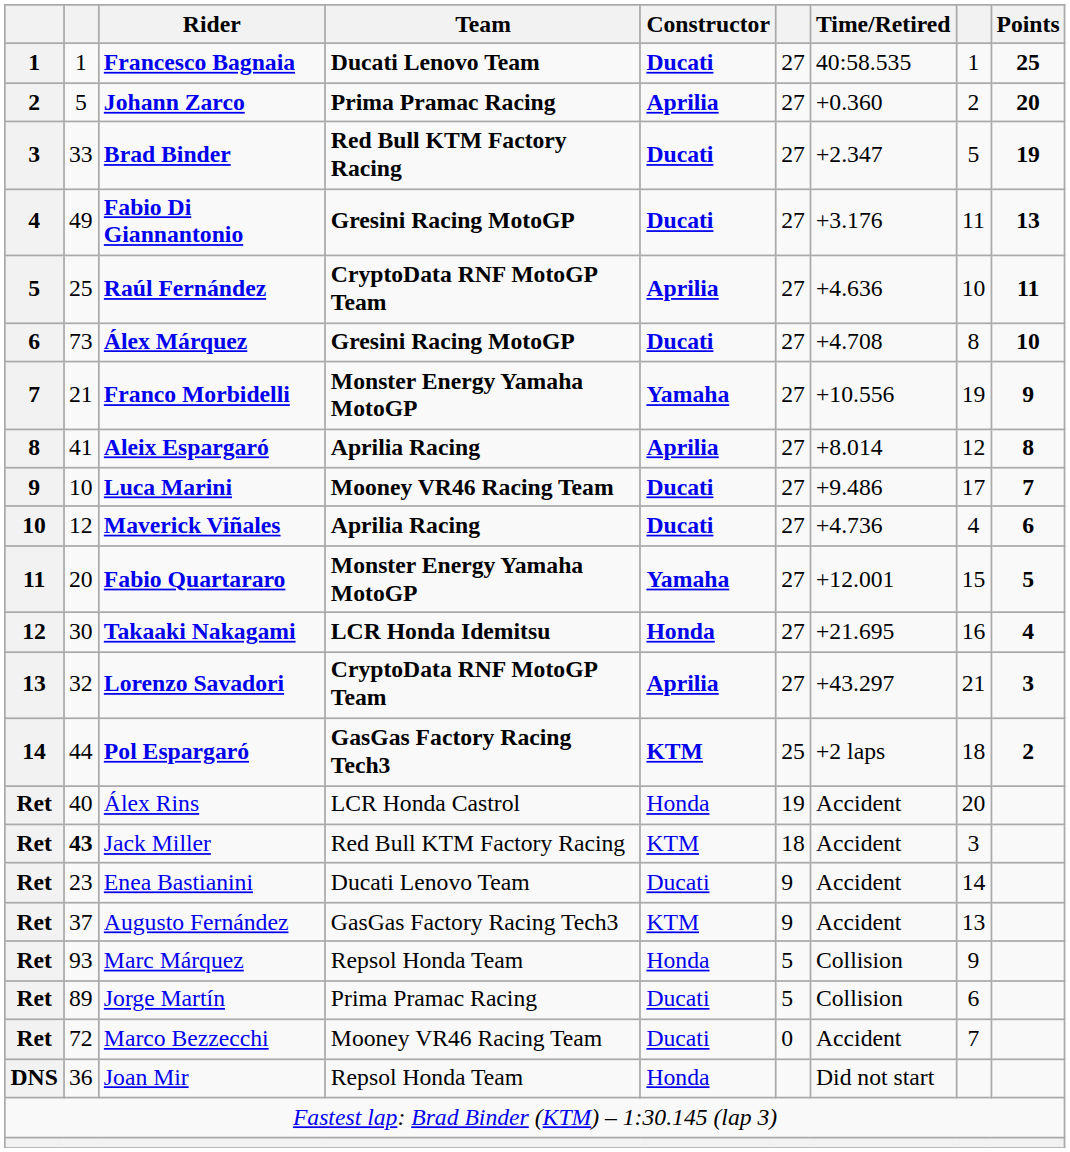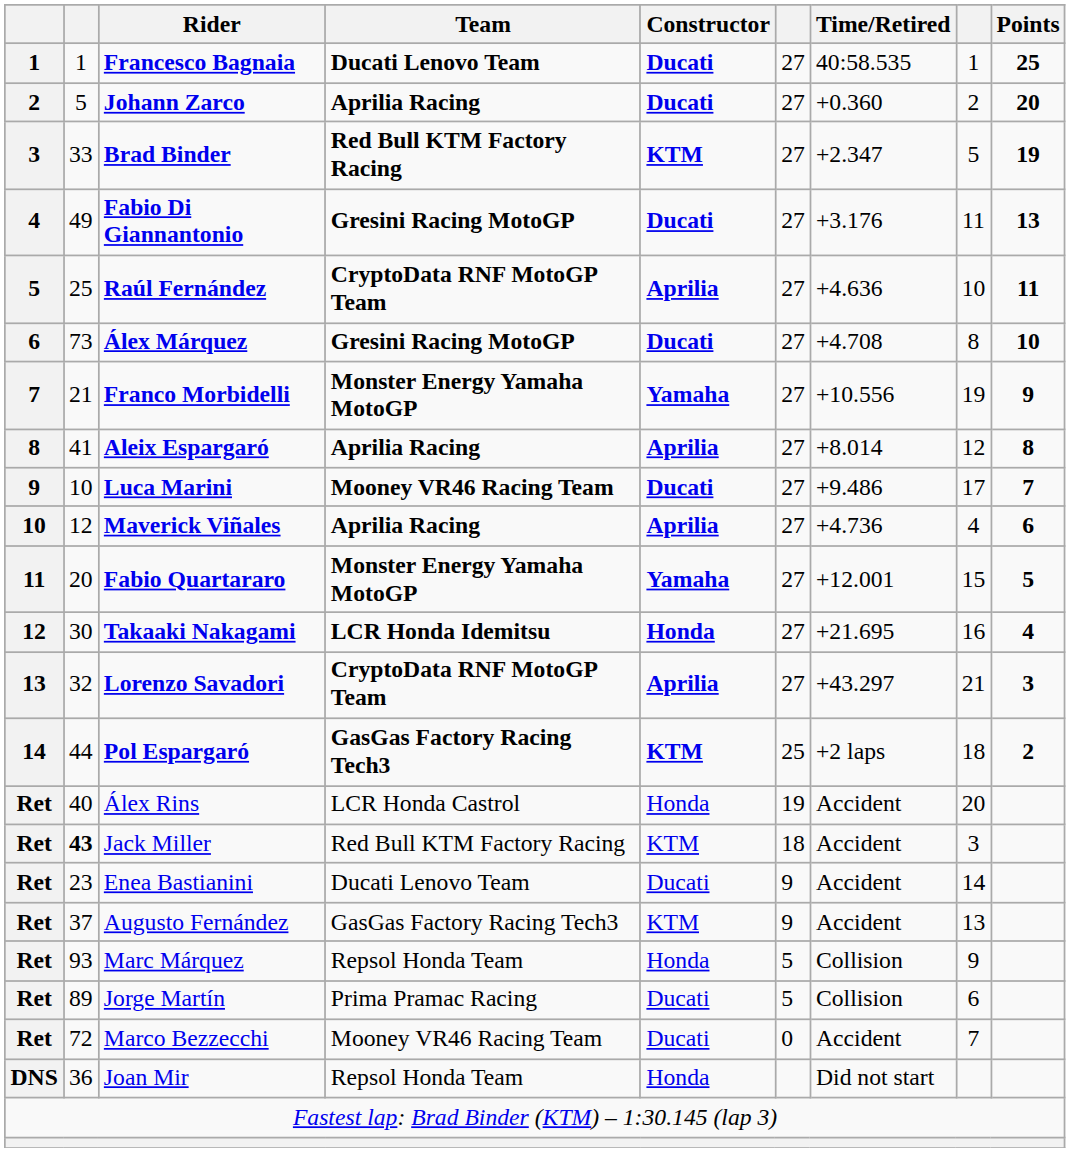 <table class="wikitable sortable" style="font-size: 85%;">
 <tr>
 <th scope="col"></th>
 <th scope="col"></th>
 <th scope="col">Rider</th>
 <th scope="col">Team</th>
 <th scope="col">Constructor</th>
 <th scope="col" class="unsortable"></th>
 <th scope="col" class="unsortable">Time/Retired</th>
 <th scope="col"></th>
 <th scope="col">Points</th>
 </tr>
 <tr>
 <th scope="row">1</th>
 <td align="center">1</td>
 <td data-sort-value="bag"> <strong><a href='#'>Francesco Bagnaia</a></strong></td>
 <td><strong>Ducati Lenovo Team</strong></td>
 <td><strong><a href='#'>Ducati</a></strong></td>
 <td>27</td>
 <td>40:58.535</td>
 <td align="center">1</td>
 <td align="center"><strong>25</strong></td>
 </tr>
 <tr>
 <th scope="row">2</th>
 <td align="center">5</td>
 <td data-sort-value="zar"> <strong><a href='#'>Johann Zarco</a></strong></td>
-<td><strong>Prima Pramac Racing</strong></td>
-<td><strong><a href='#'>Aprilia</a></strong></td>
+<td><strong>Aprilia Racing</strong></td>
+<td><strong><a href='#'>Ducati</a></strong></td>
 <td>27</td>
 <td>+0.360</td>
 <td align="center">2</td>
 <td align="center"><strong>20</strong></td>
 </tr>
 <tr>
 <th scope="row">3</th>
 <td align="center">33</td>
 <td data-sort-value="bin"> <strong><a href='#'>Brad Binder</a></strong></td>
 <td><strong>Red Bull KTM Factory Racing</strong></td>
-<td><strong><a href='#'>Ducati</a></strong></td>
+<td><strong><a href='#'>KTM</a></strong></td>
 <td>27</td>
 <td>+2.347</td>
 <td align="center">5</td>
 <td align="center"><strong>19</strong></td>
 </tr>
 <tr>
 <th scope="row">4</th>
 <td align="center">49</td>
 <td data-sort-value="dig"> <strong><a href='#'>Fabio Di Giannantonio</a></strong></td>
 <td><strong>Gresini Racing MotoGP</strong></td>
 <td><strong><a href='#'>Ducati</a></strong></td>
 <td>27</td>
 <td>+3.176</td>
 <td align="center">11</td>
 <td align="center"><strong>13</strong></td>
 </tr>
 <tr>
 <th scope="row">5</th>
 <td align="center">25</td>
 <td data-sort-value="ferr"> <strong><a href='#'>Raúl Fernández</a></strong></td>
 <td><strong>CryptoData RNF MotoGP Team</strong></td>
 <td><strong><a href='#'>Aprilia</a></strong></td>
 <td>27</td>
 <td>+4.636</td>
 <td align="center">10</td>
 <td align="center"><strong>11</strong></td>
 </tr>
 <tr>
 <th scope="row">6</th>
 <td align="center">73</td>
 <td data-sort-value="marqa"> <strong><a href='#'>Álex Márquez</a></strong></td>
 <td><strong>Gresini Racing MotoGP</strong></td>
 <td><strong><a href='#'>Ducati</a></strong></td>
 <td>27</td>
 <td>+4.708</td>
 <td align="center">8</td>
 <td align="center"><strong>10</strong></td>
 </tr>
 <tr>
 <th scope="row">7</th>
 <td align="center">21</td>
 <td data-sort-value="mor"> <strong><a href='#'>Franco Morbidelli</a></strong></td>
 <td><strong>Monster Energy Yamaha MotoGP</strong></td>
 <td><strong><a href='#'>Yamaha</a></strong></td>
 <td>27</td>
 <td>+10.556</td>
 <td align="center">19</td>
 <td align="center"><strong>9</strong></td>
 </tr>
 <tr>
 <th scope="row">8</th>
 <td align="center">41</td>
 <td data-sort-value="espa"> <strong><a href='#'>Aleix Espargaró</a></strong></td>
 <td><strong>Aprilia Racing</strong></td>
 <td><strong><a href='#'>Aprilia</a></strong></td>
 <td>27</td>
 <td>+8.014</td>
 <td align="center">12</td>
 <td align="center"><strong>8</strong></td>
 </tr>
 <tr>
 <th scope="row">9</th>
 <td align="center">10</td>
 <td data-sort-value="mari"> <strong><a href='#'>Luca Marini</a></strong></td>
 <td><strong>Mooney VR46 Racing Team</strong></td>
 <td><strong><a href='#'>Ducati</a></strong></td>
 <td>27</td>
 <td>+9.486</td>
 <td align="center">17</td>
 <td align="center"><strong>7</strong></td>
 </tr>
 <tr>
 <th scope="row">10</th>
 <td align="center">12</td>
 <td data-sort-value="vin"> <strong><a href='#'>Maverick Viñales</a></strong></td>
 <td><strong>Aprilia Racing</strong></td>
-<td><strong><a href='#'>Ducati</a></strong></td>
+<td><strong><a href='#'>Aprilia</a></strong></td>
 <td>27</td>
 <td>+4.736</td>
 <td align="center">4</td>
 <td align="center"><strong>6</strong></td>
 </tr>
 <tr>
 <th scope="row">11</th>
 <td align="center">20</td>
 <td data-sort-value="qua"> <strong><a href='#'>Fabio Quartararo</a></strong></td>
 <td><strong>Monster Energy Yamaha MotoGP</strong></td>
 <td><strong><a href='#'>Yamaha</a></strong></td>
 <td>27</td>
 <td>+12.001</td>
 <td align="center">15</td>
 <td align="center"><strong>5</strong></td>
 </tr>
 <tr>
 <th scope="row">12</th>
 <td align="center">30</td>
 <td data-sort-value="nak"> <strong><a href='#'>Takaaki Nakagami</a></strong></td>
 <td><strong>LCR Honda Idemitsu</strong></td>
 <td><strong><a href='#'>Honda</a></strong></td>
 <td>27</td>
 <td>+21.695</td>
 <td align="center">16</td>
 <td align="center"><strong>4</strong></td>
 </tr>
 <tr>
 <th scope="row">13</th>
 <td align="center">32</td>
 <td data-sort-value="sav"> <strong><a href='#'>Lorenzo Savadori</a></strong></td>
 <td><strong>CryptoData RNF MotoGP Team</strong></td>
 <td><strong><a href='#'>Aprilia</a></strong></td>
 <td>27</td>
 <td>+43.297</td>
 <td align="center">21</td>
 <td align="center"><strong>3</strong></td>
 </tr>
 <tr>
 <th scope="row">14</th>
 <td align="center">44</td>
 <td data-sort-value="espp"> <strong><a href='#'>Pol Espargaró</a></strong></td>
 <td><strong>GasGas Factory Racing Tech3</strong></td>
 <td><strong><a href='#'>KTM</a></strong></td>
 <td>25</td>
 <td>+2 laps</td>
 <td align="center">18</td>
 <td align="center"><strong>2</strong></td>
 </tr>
 <tr>
 <th scope="row">Ret</th>
 <td align="center">40</td>
 <td data-sort-value="rin"> <a href='#'>Álex Rins</a></td>
 <td>LCR Honda Castrol</td>
 <td><a href='#'>Honda</a></td>
 <td>19</td>
 <td>Accident</td>
 <td align="center">20</td>
 <td align="center"></td>
 </tr>
 <tr>
 <th scope="row">Ret</th>
 <td align="center"><strong>43</strong></td>
 <td data-sort-value="mil"> <a href='#'>Jack Miller</a></td>
 <td>Red Bull KTM Factory Racing</td>
 <td><a href='#'>KTM</a></td>
 <td>18</td>
 <td>Accident</td>
 <td align="center">3</td>
 <td align="center"></td>
 </tr>
 <tr>
 <th scope="row">Ret</th>
 <td align="center">23</td>
 <td data-sort-value="bas"> <a href='#'>Enea Bastianini</a></td>
 <td>Ducati Lenovo Team</td>
 <td><a href='#'>Ducati</a></td>
 <td>9</td>
 <td>Accident</td>
 <td align="center">14</td>
 <td align="center"></td>
 </tr>
 <tr>
 <th scope="row">Ret</th>
 <td align="center">37</td>
 <td data-sort-value="fera"> <a href='#'>Augusto Fernández</a></td>
 <td>GasGas Factory Racing Tech3</td>
 <td><a href='#'>KTM</a></td>
 <td>9</td>
 <td>Accident</td>
 <td align="center">13</td>
 <td align="center"></td>
 </tr>
 <tr>
 <th scope="row">Ret</th>
 <td align="center">93</td>
 <td data-sort-value="marqm"> <a href='#'>Marc Márquez</a></td>
 <td>Repsol Honda Team</td>
 <td><a href='#'>Honda</a></td>
 <td>5</td>
 <td>Collision</td>
 <td align="center">9</td>
 <td align="center"></td>
 </tr>
 <tr>
 <th scope="row">Ret</th>
 <td align="center">89</td>
 <td data-sort-value="mart"> <a href='#'>Jorge Martín</a></td>
 <td>Prima Pramac Racing</td>
 <td><a href='#'>Ducati</a></td>
 <td>5</td>
 <td>Collision</td>
 <td align="center">6</td>
 <td align="center"></td>
 </tr>
 <tr>
 <th scope="row">Ret</th>
 <td align="center">72</td>
 <td data-sort-value="bez"> <a href='#'>Marco Bezzecchi</a></td>
 <td>Mooney VR46 Racing Team</td>
 <td><a href='#'>Ducati</a></td>
 <td>0</td>
 <td>Accident</td>
 <td align="center">7</td>
 <td align="center"></td>
 </tr>
 <tr>
 <th scope="row">DNS</th>
 <td align="center">36</td>
 <td data-sort-value="mir"> <a href='#'>Joan Mir</a></td>
 <td>Repsol Honda Team</td>
 <td><a href='#'>Honda</a></td>
 <td></td>
 <td>Did not start</td>
 <td align="center"></td>
 <td></td>
 </tr>
 <tr class="sortbottom">
 <td colspan="9" style="text-align:center"><em><a href='#'>Fastest lap</a>:  <a href='#'>Brad Binder</a> (<a href='#'>KTM</a>) – 1:30.145 (lap 3)</em></td>
 </tr>
 <tr>
 <th colspan=9></th>
 </tr>
 </table>
